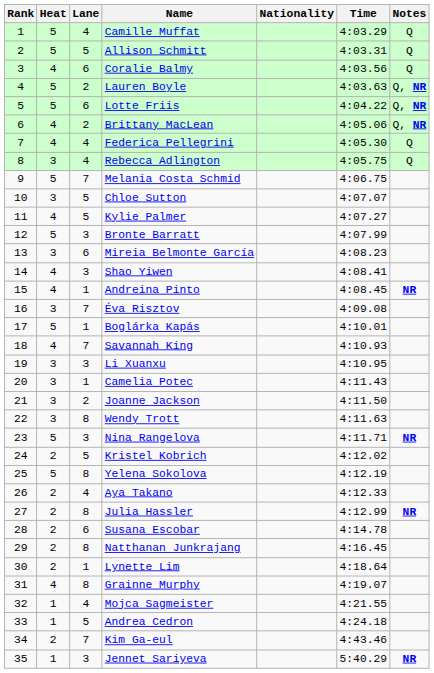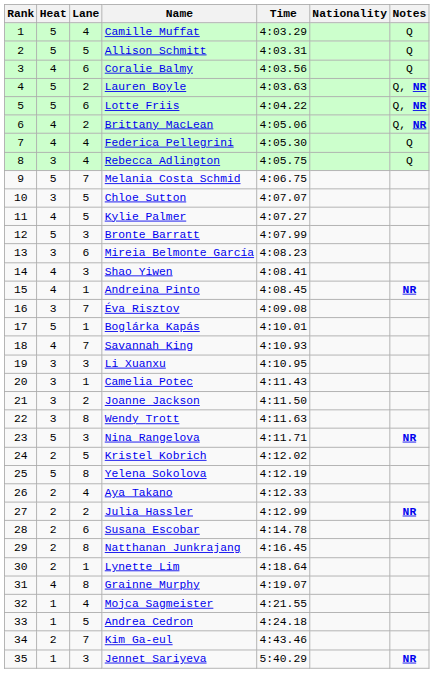 <table class="wikitable sortable" style="text-align:center">
 <tr>
 <th>Rank</th>
 <th>Heat</th>
 <th>Lane</th>
 <th>Name</th>
+<th>Time</th>
 <th>Nationality</th>
-<th>Time</th>
 <th>Notes</th>
 </tr>
 <tr bgcolor=ccffcc>
 <td>1</td>
 <td>5</td>
 <td>4</td>
 <td align=left><a href='#'>Camille Muffat</a></td>
+<td>4:03.29</td>
 <td align=left></td>
-<td>4:03.29</td>
 <td>Q</td>
 </tr>
 <tr bgcolor=ccffcc>
 <td>2</td>
 <td>5</td>
 <td>5</td>
 <td align=left><a href='#'>Allison Schmitt</a></td>
+<td>4:03.31</td>
 <td align=left></td>
-<td>4:03.31</td>
 <td>Q</td>
 </tr>
 <tr bgcolor=ccffcc>
 <td>3</td>
 <td>4</td>
 <td>6</td>
 <td align=left><a href='#'>Coralie Balmy</a></td>
+<td>4:03.56</td>
 <td align=left></td>
-<td>4:03.56</td>
 <td>Q</td>
 </tr>
 <tr bgcolor=ccffcc>
 <td>4</td>
 <td>5</td>
 <td>2</td>
 <td align=left><a href='#'>Lauren Boyle</a></td>
+<td>4:03.63</td>
 <td align=left></td>
-<td>4:03.63</td>
 <td>Q, <strong><a href='#'>NR</a></strong></td>
 </tr>
 <tr bgcolor=ccffcc>
 <td>5</td>
 <td>5</td>
 <td>6</td>
 <td align=left><a href='#'>Lotte Friis</a></td>
+<td>4:04.22</td>
 <td align=left></td>
-<td>4:04.22</td>
 <td>Q, <strong><a href='#'>NR</a></strong></td>
 </tr>
 <tr bgcolor=ccffcc>
 <td>6</td>
 <td>4</td>
 <td>2</td>
 <td align=left><a href='#'>Brittany MacLean</a></td>
+<td>4:05.06</td>
 <td align=left></td>
-<td>4:05.06</td>
 <td>Q, <strong><a href='#'>NR</a></strong></td>
 </tr>
 <tr bgcolor=ccffcc>
 <td>7</td>
 <td>4</td>
 <td>4</td>
 <td align=left><a href='#'>Federica Pellegrini</a></td>
+<td>4:05.30</td>
 <td align=left></td>
-<td>4:05.30</td>
 <td>Q</td>
 </tr>
 <tr bgcolor=ccffcc>
 <td>8</td>
 <td>3</td>
 <td>4</td>
 <td align=left><a href='#'>Rebecca Adlington</a></td>
+<td>4:05.75</td>
 <td align=left></td>
-<td>4:05.75</td>
 <td>Q</td>
 </tr>
 <tr>
 <td>9</td>
 <td>5</td>
 <td>7</td>
 <td align=left><a href='#'>Melania Costa Schmid</a></td>
+<td>4:06.75</td>
 <td align=left></td>
-<td>4:06.75</td>
 <td></td>
 </tr>
 <tr>
 <td>10</td>
 <td>3</td>
 <td>5</td>
 <td align=left><a href='#'>Chloe Sutton</a></td>
+<td>4:07.07</td>
 <td align=left></td>
-<td>4:07.07</td>
 <td></td>
 </tr>
 <tr>
 <td>11</td>
 <td>4</td>
 <td>5</td>
 <td align=left><a href='#'>Kylie Palmer</a></td>
+<td>4:07.27</td>
 <td align=left></td>
-<td>4:07.27</td>
 <td></td>
 </tr>
 <tr>
 <td>12</td>
 <td>5</td>
 <td>3</td>
 <td align=left><a href='#'>Bronte Barratt</a></td>
+<td>4:07.99</td>
 <td align=left></td>
-<td>4:07.99</td>
 <td></td>
 </tr>
 <tr>
 <td>13</td>
 <td>3</td>
 <td>6</td>
 <td align=left><a href='#'>Mireia Belmonte García</a></td>
+<td>4:08.23</td>
 <td align=left></td>
-<td>4:08.23</td>
 <td></td>
 </tr>
 <tr>
 <td>14</td>
 <td>4</td>
 <td>3</td>
 <td align=left><a href='#'>Shao Yiwen</a></td>
+<td>4:08.41</td>
 <td align=left></td>
-<td>4:08.41</td>
 <td></td>
 </tr>
 <tr>
 <td>15</td>
 <td>4</td>
 <td>1</td>
 <td align=left><a href='#'>Andreina Pinto</a></td>
+<td>4:08.45</td>
 <td align=left></td>
-<td>4:08.45</td>
 <td><strong><a href='#'>NR</a></strong></td>
 </tr>
 <tr>
 <td>16</td>
 <td>3</td>
 <td>7</td>
 <td align=left><a href='#'>Éva Risztov</a></td>
+<td>4:09.08</td>
 <td align=left></td>
-<td>4:09.08</td>
 <td></td>
 </tr>
 <tr>
 <td>17</td>
 <td>5</td>
 <td>1</td>
 <td align=left><a href='#'>Boglárka Kapás</a></td>
+<td>4:10.01</td>
 <td align=left></td>
-<td>4:10.01</td>
 <td></td>
 </tr>
 <tr>
 <td>18</td>
 <td>4</td>
 <td>7</td>
 <td align=left><a href='#'>Savannah King</a></td>
+<td>4:10.93</td>
 <td align=left></td>
-<td>4:10.93</td>
 <td></td>
 </tr>
 <tr>
 <td>19</td>
 <td>3</td>
 <td>3</td>
 <td align=left><a href='#'>Li Xuanxu</a></td>
+<td>4:10.95</td>
 <td align=left></td>
-<td>4:10.95</td>
 <td></td>
 </tr>
 <tr>
 <td>20</td>
 <td>3</td>
 <td>1</td>
 <td align=left><a href='#'>Camelia Potec</a></td>
+<td>4:11.43</td>
 <td align=left></td>
-<td>4:11.43</td>
 <td></td>
 </tr>
 <tr>
 <td>21</td>
 <td>3</td>
 <td>2</td>
 <td align=left><a href='#'>Joanne Jackson</a></td>
+<td>4:11.50</td>
 <td align=left></td>
-<td>4:11.50</td>
 <td></td>
 </tr>
 <tr>
 <td>22</td>
 <td>3</td>
 <td>8</td>
 <td align=left><a href='#'>Wendy Trott</a></td>
+<td>4:11.63</td>
 <td align=left></td>
-<td>4:11.63</td>
 <td></td>
 </tr>
 <tr>
 <td>23</td>
 <td>5</td>
 <td>3</td>
 <td align=left><a href='#'>Nina Rangelova</a></td>
+<td>4:11.71</td>
 <td align=left></td>
-<td>4:11.71</td>
 <td><strong><a href='#'>NR</a></strong></td>
 </tr>
 <tr>
 <td>24</td>
 <td>2</td>
 <td>5</td>
 <td align=left><a href='#'>Kristel Kobrich</a></td>
+<td>4:12.02</td>
 <td align=left></td>
-<td>4:12.02</td>
 <td></td>
 </tr>
 <tr>
 <td>25</td>
 <td>5</td>
 <td>8</td>
 <td align=left><a href='#'>Yelena Sokolova</a></td>
+<td>4:12.19</td>
 <td align=left></td>
-<td>4:12.19</td>
 <td></td>
 </tr>
 <tr>
 <td>26</td>
 <td>2</td>
 <td>4</td>
 <td align=left><a href='#'>Aya Takano</a></td>
+<td>4:12.33</td>
 <td align=left></td>
-<td>4:12.33</td>
 <td></td>
 </tr>
 <tr>
 <td>27</td>
 <td>2</td>
-<td>8</td>
+<td>2</td>
 <td align=left><a href='#'>Julia Hassler</a></td>
+<td>4:12.99</td>
 <td align=left></td>
-<td>4:12.99</td>
 <td><strong><a href='#'>NR</a></strong></td>
 </tr>
 <tr>
 <td>28</td>
 <td>2</td>
 <td>6</td>
 <td align=left><a href='#'>Susana Escobar</a></td>
+<td>4:14.78</td>
 <td align=left></td>
-<td>4:14.78</td>
 <td></td>
 </tr>
 <tr>
 <td>29</td>
 <td>2</td>
 <td>8</td>
 <td align=left><a href='#'>Natthanan Junkrajang</a></td>
+<td>4:16.45</td>
 <td align=left></td>
-<td>4:16.45</td>
 <td></td>
 </tr>
 <tr>
 <td>30</td>
 <td>2</td>
 <td>1</td>
 <td align=left><a href='#'>Lynette Lim</a></td>
+<td>4:18.64</td>
 <td align=left></td>
-<td>4:18.64</td>
 <td></td>
 </tr>
 <tr>
 <td>31</td>
 <td>4</td>
 <td>8</td>
 <td align=left><a href='#'>Grainne Murphy</a></td>
+<td>4:19.07</td>
 <td align=left></td>
-<td>4:19.07</td>
 <td></td>
 </tr>
 <tr>
 <td>32</td>
 <td>1</td>
 <td>4</td>
 <td align=left><a href='#'>Mojca Sagmeister</a></td>
+<td>4:21.55</td>
 <td align=left></td>
-<td>4:21.55</td>
 <td></td>
 </tr>
 <tr>
 <td>33</td>
 <td>1</td>
 <td>5</td>
 <td align=left><a href='#'>Andrea Cedron</a></td>
+<td>4:24.18</td>
 <td align=left></td>
-<td>4:24.18</td>
 <td></td>
 </tr>
 <tr>
 <td>34</td>
 <td>2</td>
 <td>7</td>
 <td align=left><a href='#'>Kim Ga-eul</a></td>
+<td>4:43.46</td>
 <td align=left></td>
-<td>4:43.46</td>
 <td></td>
 </tr>
 <tr>
 <td>35</td>
 <td>1</td>
 <td>3</td>
 <td align=left><a href='#'>Jennet Sariyeva</a></td>
+<td>5:40.29</td>
 <td align=left></td>
-<td>5:40.29</td>
 <td><strong><a href='#'>NR</a></strong></td>
 </tr>
 </table>
